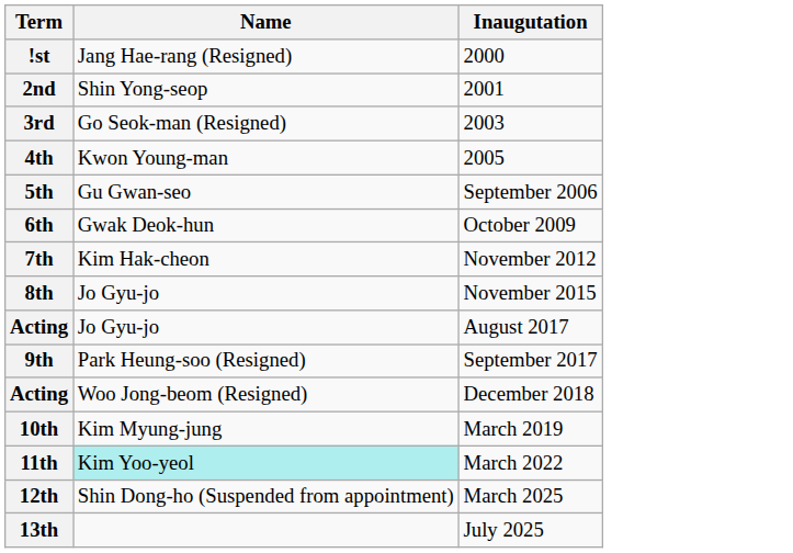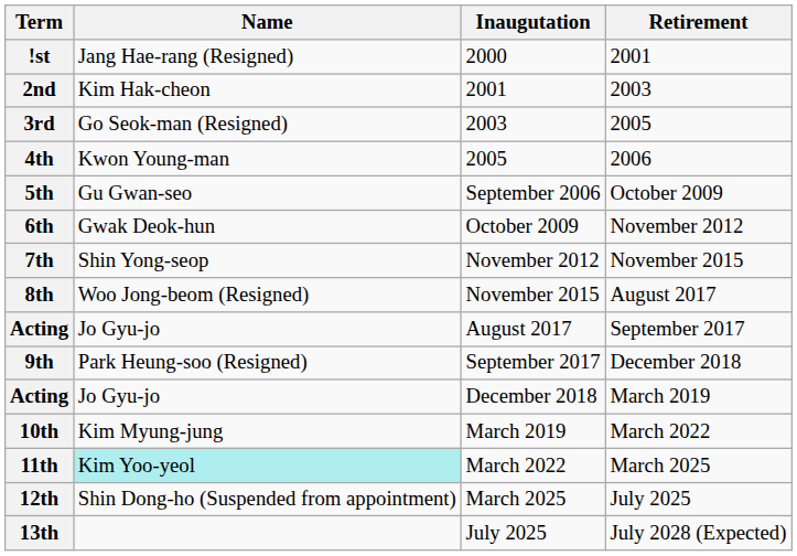 <table class="wikitable" style="font-size:90%;">
 <tr>
 <th>Term</th>
 <th>Name</th>
 <th>Inaugutation</th>
+<th>Retirement</th>
 </tr>
 <tr>
 <th>!st</th>
 <td>Jang Hae-rang (Resigned)</td>
 <td>2000</td>
+<td>2001</td>
 </tr>
 <tr>
 <th>2nd</th>
-<td>Shin Yong-seop</td>
+<td>Kim Hak-cheon</td>
 <td>2001</td>
+<td>2003</td>
 </tr>
 <tr>
 <th>3rd</th>
 <td>Go Seok-man (Resigned)</td>
 <td>2003</td>
+<td>2005</td>
 </tr>
 <tr>
 <th>4th</th>
 <td>Kwon Young-man</td>
 <td>2005</td>
+<td>2006</td>
 </tr>
 <tr>
 <th>5th</th>
 <td>Gu Gwan-seo</td>
 <td>September 2006</td>
+<td>October 2009</td>
 </tr>
 <tr>
 <th>6th</th>
 <td>Gwak Deok-hun</td>
 <td>October 2009</td>
+<td>November 2012</td>
 </tr>
 <tr>
 <th>7th</th>
-<td>Kim Hak-cheon</td>
+<td>Shin Yong-seop</td>
 <td>November 2012</td>
+<td>November 2015</td>
 </tr>
 <tr>
 <th>8th</th>
-<td>Jo Gyu-jo</td>
+<td>Woo Jong-beom (Resigned)</td>
 <td>November 2015</td>
+<td>August 2017</td>
 </tr>
 <tr>
 <th>Acting</th>
 <td>Jo Gyu-jo</td>
 <td>August 2017</td>
+<td>September 2017</td>
 </tr>
 <tr>
 <th>9th</th>
 <td>Park Heung-soo (Resigned)</td>
 <td>September 2017</td>
+<td>December 2018</td>
 </tr>
 <tr>
 <th>Acting</th>
-<td>Woo Jong-beom (Resigned)</td>
+<td>Jo Gyu-jo</td>
 <td>December 2018</td>
+<td>March 2019</td>
 </tr>
 <tr>
 <th>10th</th>
 <td>Kim Myung-jung</td>
 <td>March 2019</td>
+<td>March 2022</td>
 </tr>
 <tr>
 <th>11th</th>
 <td style="background: paleturquoise;">Kim Yoo-yeol</td>
 <td>March 2022</td>
+<td>March 2025</td>
 </tr>
 <tr>
 <th>12th</th>
 <td>Shin Dong-ho (Suspended from appointment)</td>
 <td>March 2025</td>
+<td>July 2025</td>
 </tr>
 <tr>
 <th>13th</th>
 <td></td>
 <td>July 2025</td>
+<td>July 2028 (Expected)</td>
 </tr>
 </table>
